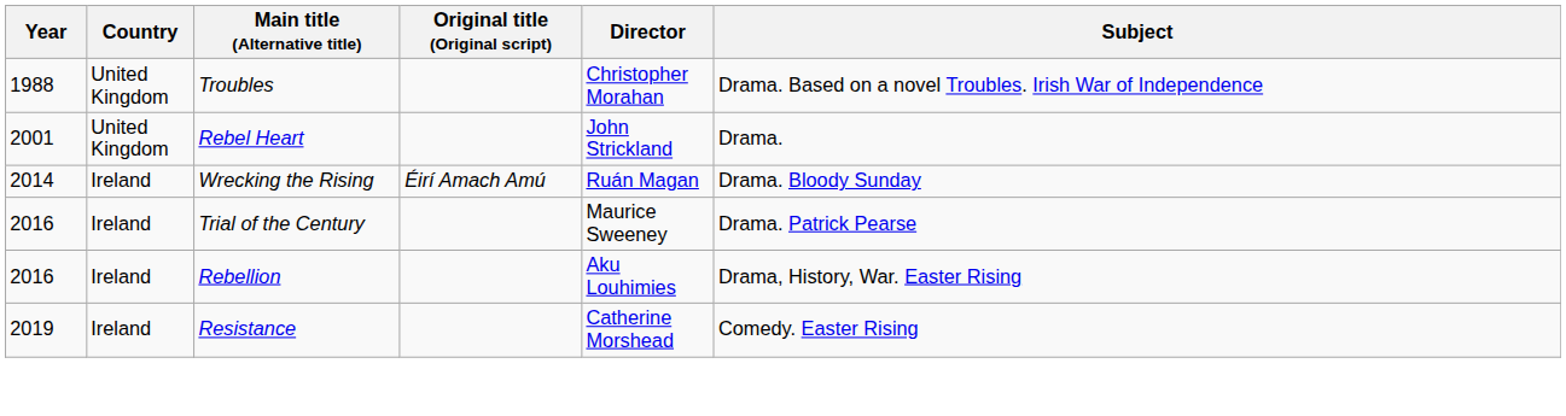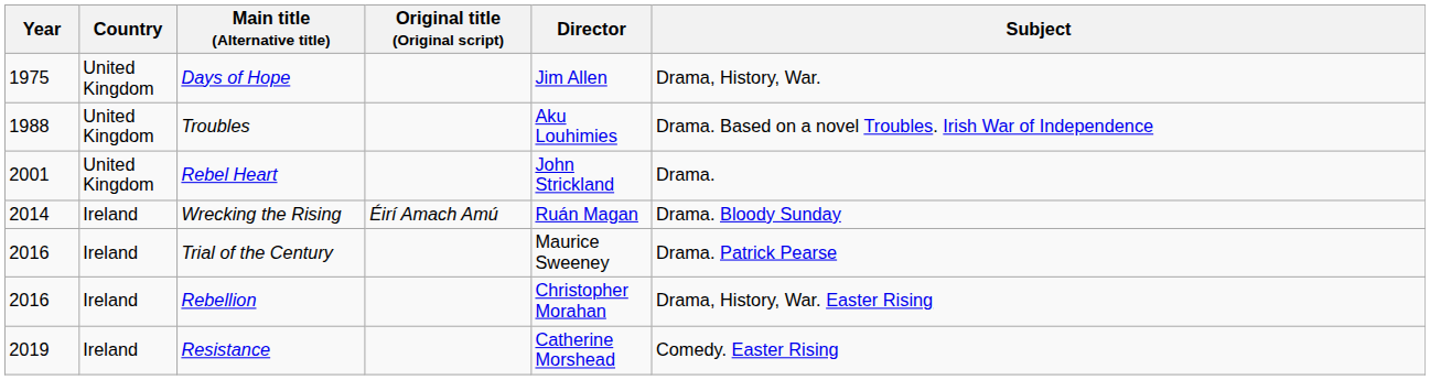 <table class="wikitable sortable" style="width:100%;">
 <tr>
 <th>Year</th>
 <th width= 80>Country</th>
 <th class="unsortable" style="width:160px;">Main title<br><small>(Alternative title)</small></th>
 <th class="unsortable" style="width:140px;">Original title<br><small>(Original script)</small></th>
 <th width=100>Director</th>
 <th class="unsortable">Subject</th>
 </tr>
 <tr>
+<td>1975</td>
+<td>United Kingdom</td>
+<td><em><a href='#'>Days of Hope</a></em></td>
+<td></td>
+<td><a href='#'>Jim Allen</a></td>
+<td>Drama, History, War.</td>
+</tr>
+<tr>
 <td>1988</td>
 <td>United Kingdom</td>
 <td><em>Troubles</em></td>
 <td></td>
-<td><a href='#'>Christopher Morahan</a></td>
+<td><a href='#'>Aku Louhimies</a></td>
 <td>Drama. Based on a novel <a href='#'>Troubles</a>. <a href='#'>Irish War of Independence</a></td>
 </tr>
 <tr>
 <td>2001</td>
 <td>United Kingdom</td>
 <td><em><a href='#'>Rebel Heart</a></em></td>
 <td></td>
 <td><a href='#'>John Strickland</a></td>
 <td>Drama.</td>
 </tr>
 <tr>
 <td>2014</td>
 <td>Ireland</td>
 <td><em>Wrecking the Rising</em></td>
 <td><em>Éirí Amach Amú</em></td>
 <td><a href='#'>Ruán Magan</a></td>
 <td>Drama. <a href='#'>Bloody Sunday</a></td>
 </tr>
 <tr>
 <td>2016</td>
 <td>Ireland</td>
 <td><em>Trial of the Century</em></td>
 <td></td>
 <td>Maurice Sweeney</td>
 <td>Drama. <a href='#'>Patrick Pearse</a></td>
 </tr>
 <tr>
 <td>2016</td>
 <td>Ireland</td>
 <td><em><a href='#'>Rebellion</a></em></td>
 <td></td>
-<td><a href='#'>Aku Louhimies</a></td>
+<td><a href='#'>Christopher Morahan</a></td>
 <td>Drama, History, War. <a href='#'>Easter Rising</a></td>
 </tr>
 <tr>
 <td>2019</td>
 <td>Ireland</td>
 <td><em><a href='#'>Resistance</a></em></td>
 <td></td>
 <td><a href='#'>Catherine Morshead</a></td>
 <td>Comedy. <a href='#'>Easter Rising</a></td>
 </tr>
 </table>
